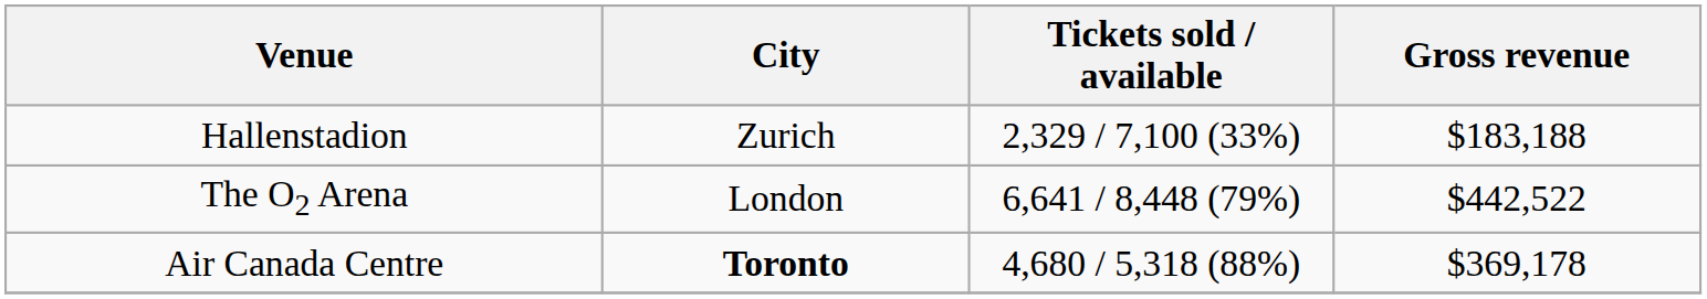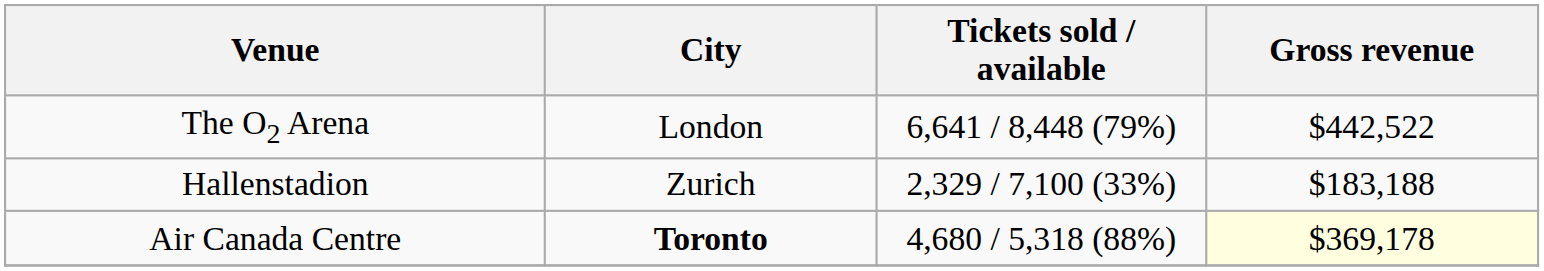 <table class="wikitable" style="text-align:center">
 <tr>
 <th style="width:250px;">Venue</th>
 <th style="width:150px;">City</th>
 <th style="width:150px;">Tickets sold / available</th>
 <th style="width:150px;">Gross revenue</th>
 </tr>
 <tr>
+<td>The O<sub>2</sub> Arena</td>
+<td>London</td>
+<td>6,641 / 8,448 (79%)</td>
+<td>$442,522</td>
+</tr>
+<tr>
 <td>Hallenstadion</td>
 <td>Zurich</td>
 <td>2,329 / 7,100 (33%)</td>
 <td>$183,188</td>
 </tr>
 <tr>
-<td>The O<sub>2</sub> Arena</td>
-<td>London</td>
-<td>6,641 / 8,448 (79%)</td>
-<td>$442,522</td>
-</tr>
-<tr>
 <td>Air Canada Centre</td>
 <td><strong>Toronto</strong></td>
 <td>4,680 / 5,318 (88%)</td>
-<td>$369,178</td>
+<td style="background: lightyellow;">$369,178</td>
 </tr>
 <tr>
 </tr>
 </table>
